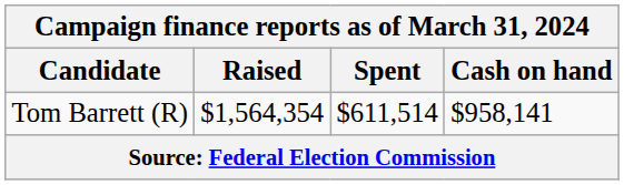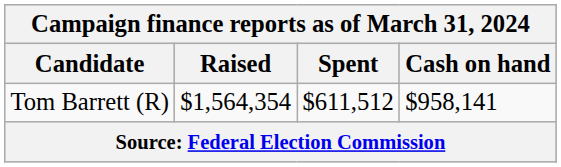 <table class="wikitable sortable">
 <tr>
 <th colspan=4>Campaign finance reports as of March 31, 2024</th>
 </tr>
 <tr style="text-align:center;">
 <th>Candidate</th>
 <th>Raised</th>
 <th>Spent</th>
 <th>Cash on hand</th>
 </tr>
 <tr>
 <td>Tom Barrett (R)</td>
 <td>$1,564,354</td>
-<td>$611,514</td>
+<td>$611,512</td>
 <td>$958,141</td>
 </tr>
 <tr>
 <th colspan="4"><small>Source: <a href='#'>Federal Election Commission</a></small></th>
 </tr>
 </table>
